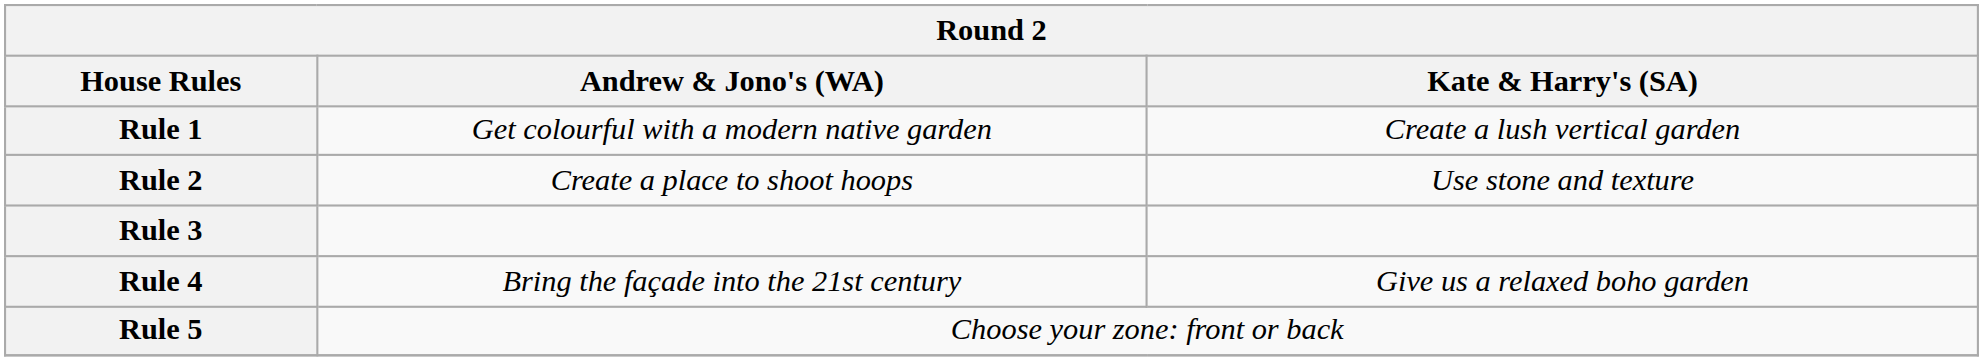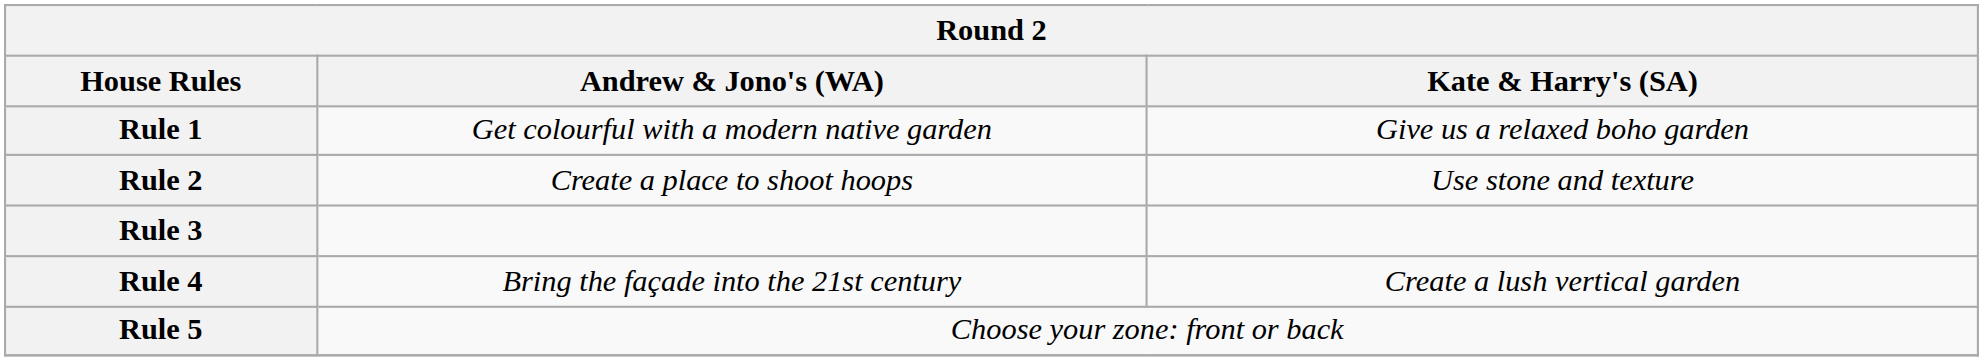 <table class="wikitable plainrowheaders" style="text-align:center; font-size:90%; width:65em;">
 <tr>
 <th colspan="3" >Round 2</th>
 </tr>
 <tr>
 <th style="width:15%;">House Rules</th>
 <th style="width:40%;">Andrew & Jono's (WA)</th>
 <th style="width:40%;">Kate & Harry's (SA)</th>
 </tr>
 <tr>
 <th>Rule 1</th>
 <td><em>Get colourful with a modern native garden</em></td>
-<td><em>Create a lush vertical garden</em></td>
+<td><em>Give us a relaxed boho garden</em></td>
 </tr>
 <tr>
 <th>Rule 2</th>
 <td><em>Create a place to shoot hoops</em></td>
 <td><em>Use stone and texture</em></td>
 </tr>
 <tr>
 <th>Rule 3</th>
 <td></td>
 <td></td>
 </tr>
 <tr>
 <th>Rule 4</th>
 <td><em>Bring the façade into the 21st century</em></td>
-<td><em>Give us a relaxed boho garden</em></td>
+<td><em>Create a lush vertical garden</em></td>
 </tr>
 <tr>
 <th>Rule 5</th>
 <td colspan="2"><em>Choose your zone: front or back</em></td>
 </tr>
 <tr>
 </tr>
 </table>
